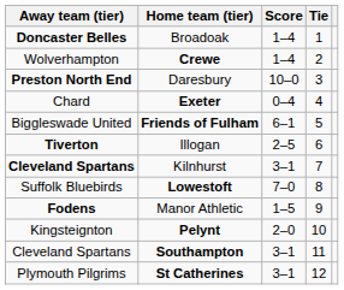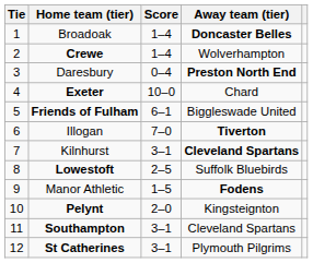 <table class="wikitable" style="text-align:center; font-size:85%">
 <tr>
-<th>Away team (tier)</th>
+<th>Tie</th>
 <th>Home team (tier)</th>
 <th>Score</th>
-<th>Tie</th>
+<th>Away team (tier)</th>
 <th></th>
 </tr>
 <tr>
-<td><strong>Doncaster Belles</strong></td>
+<td align="center">1</td>
 <td>Broadoak</td>
 <td align="center">1–4</td>
-<td align="center">1</td>
+<td><strong>Doncaster Belles</strong></td>
 <td></td>
 </tr>
 <tr>
-<td>Wolverhampton</td>
+<td align="center">2</td>
 <td><strong>Crewe</strong></td>
 <td align="center">1–4</td>
-<td align="center">2</td>
+<td>Wolverhampton</td>
 <td></td>
 </tr>
 <tr>
+<td align="center">3</td>
+<td>Daresbury</td>
+<td align="center">0–4</td>
 <td><strong>Preston North End</strong></td>
-<td>Daresbury</td>
-<td align="center">10–0</td>
-<td align="center">3</td>
 <td></td>
 </tr>
 <tr>
+<td align="center">4</td>
+<td><strong>Exeter</strong></td>
+<td align="center">10–0</td>
 <td>Chard</td>
-<td><strong>Exeter</strong></td>
-<td align="center">0–4</td>
-<td align="center">4</td>
 <td></td>
 </tr>
 <tr>
-<td>Biggleswade United</td>
+<td align="center">5</td>
 <td><strong>Friends of Fulham</strong></td>
 <td align="center">6–1</td>
-<td align="center">5</td>
+<td>Biggleswade United</td>
 <td></td>
 </tr>
 <tr>
+<td align="center">6</td>
+<td>Illogan</td>
+<td align="center">7–0</td>
 <td><strong>Tiverton</strong></td>
-<td>Illogan</td>
-<td align="center">2–5</td>
-<td align="center">6</td>
 <td></td>
 </tr>
 <tr>
-<td><strong>Cleveland Spartans</strong></td>
+<td align="center">7</td>
 <td>Kilnhurst</td>
 <td align="center">3–1</td>
-<td align="center">7</td>
+<td><strong>Cleveland Spartans</strong></td>
 <td></td>
 </tr>
 <tr>
+<td align="center">8</td>
+<td><strong>Lowestoft</strong></td>
+<td align="center">2–5</td>
 <td>Suffolk Bluebirds</td>
-<td><strong>Lowestoft</strong></td>
-<td align="center">7–0</td>
-<td align="center">8</td>
 <td></td>
 </tr>
 <tr>
-<td><strong>Fodens</strong></td>
+<td align="center">9</td>
 <td>Manor Athletic</td>
 <td align="center">1–5</td>
-<td align="center">9</td>
+<td><strong>Fodens</strong></td>
 <td></td>
 </tr>
 <tr>
-<td>Kingsteignton</td>
+<td align="center">10</td>
 <td><strong>Pelynt</strong></td>
 <td align="center">2–0</td>
-<td align="center">10</td>
+<td>Kingsteignton</td>
 <td></td>
 </tr>
 <tr>
-<td>Cleveland Spartans</td>
+<td align="center">11</td>
 <td><strong>Southampton</strong></td>
 <td align="center">3–1</td>
-<td align="center">11</td>
+<td>Cleveland Spartans</td>
 <td></td>
 </tr>
 <tr>
-<td>Plymouth Pilgrims</td>
+<td align="center">12</td>
 <td><strong>St Catherines</strong></td>
 <td align="center">3–1</td>
-<td align="center">12</td>
+<td>Plymouth Pilgrims</td>
 <td></td>
 </tr>
 </table>
